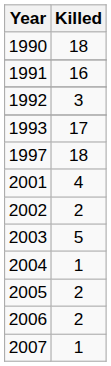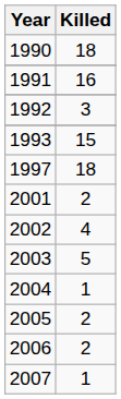 <table class="wikitable sortable" style="margin-right: 12pt; margin-bottom: 16pt; float: right; clear:left; text-align:center;">
 <tr>
 <th>Year</th>
 <th>Killed</th>
 </tr>
 <tr>
 <td>1990</td>
 <td>18</td>
 </tr>
 <tr>
 </tr>
 <tr>
 <td>1991</td>
 <td>16</td>
 </tr>
 <tr>
 </tr>
 <tr>
 <td>1992</td>
 <td>3</td>
 </tr>
 <tr>
 </tr>
 <tr>
 <td>1993</td>
-<td>17</td>
+<td>15</td>
 </tr>
 <tr>
 <td>1997</td>
 <td>18</td>
 </tr>
 <tr>
 <td>2001</td>
-<td>4</td>
+<td>2</td>
 </tr>
 <tr>
 <td>2002</td>
-<td>2</td>
+<td>4</td>
 </tr>
 <tr>
 <td>2003</td>
 <td>5</td>
 </tr>
 <tr>
 <td>2004</td>
 <td>1</td>
 </tr>
 <tr>
 <td>2005</td>
 <td>2</td>
 </tr>
 <tr>
 <td>2006</td>
 <td>2</td>
 </tr>
 <tr>
 <td>2007</td>
 <td>1</td>
 </tr>
 </table>
